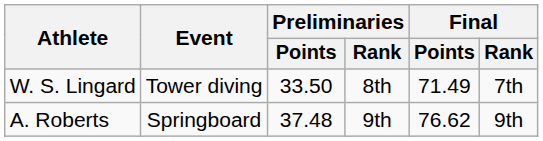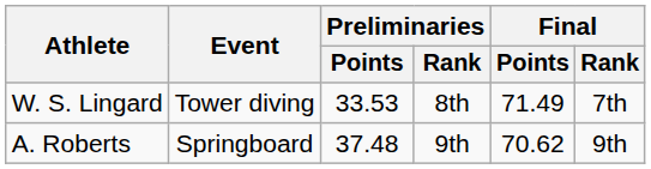 <table class="wikitable" style="font-size:90%;">
 <tr>
 <th rowspan=2>Athlete</th>
 <th rowspan=2>Event</th>
 <th colspan=2>Preliminaries</th>
 <th colspan=2>Final</th>
 </tr>
 <tr style="font-size:95%">
 <th>Points</th>
 <th>Rank</th>
 <th>Points</th>
 <th>Rank</th>
 </tr>
 <tr align=center>
 <td align=left>W. S. Lingard</td>
 <td>Tower diving</td>
-<td>33.50</td>
+<td>33.53</td>
 <td>8th</td>
 <td>71.49</td>
 <td>7th</td>
 </tr>
 <tr align=center>
 <td align=left>A. Roberts</td>
 <td>Springboard</td>
 <td>37.48</td>
 <td>9th</td>
-<td>76.62</td>
+<td>70.62</td>
 <td>9th</td>
 </tr>
 </table>
